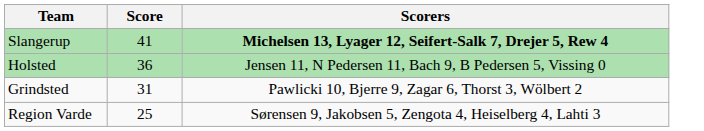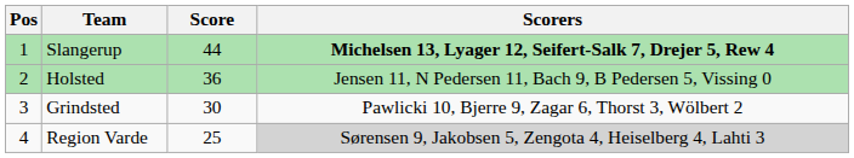 <table class="wikitable" style="font-size: 100%">
 <tr>
+<th width=20>Pos</th>
 <th width=100>Team</th>
 <th width=70>Score</th>
 <th width=500>Scorers</th>
 </tr>
 <tr align=center style="background:#ACE1AF;">
+<td>1</td>
 <td align="left">Slangerup</td>
-<td>41</td>
+<td>44</td>
 <td><strong>Michelsen 13, Lyager 12, Seifert-Salk 7, Drejer 5, Rew 4</strong></td>
 </tr>
 <tr align=center  style="background:#ACE1AF;">
+<td>2</td>
 <td align="left">Holsted</td>
 <td>36</td>
 <td>Jensen 11, N Pedersen 11, Bach 9, B Pedersen 5, Vissing 0</td>
 </tr>
 <tr align=center>
+<td>3</td>
 <td align="left">Grindsted</td>
-<td>31</td>
+<td>30</td>
 <td>Pawlicki 10, Bjerre 9, Zagar 6, Thorst 3, Wölbert 2</td>
 </tr>
 <tr align=center>
+<td>4</td>
 <td align="left">Region Varde</td>
 <td>25</td>
-<td>Sørensen 9, Jakobsen 5, Zengota 4, Heiselberg 4, Lahti 3</td>
+<td style="background: lightgrey;">Sørensen 9, Jakobsen 5, Zengota 4, Heiselberg 4, Lahti 3</td>
 </tr>
 </table>
